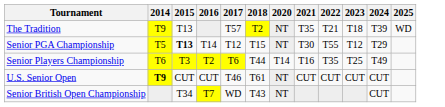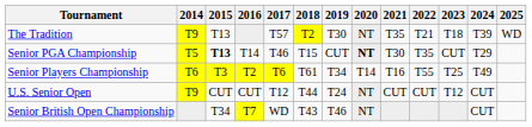 <table class="wikitable" style="font-size:95%;text-align:center;">
 <tr>
 <th>Tournament</th>
 <th>2014</th>
 <th>2015</th>
 <th>2016</th>
 <th>2017</th>
 <th>2018</th>
+<th>2019</th>
 <th>2020</th>
 <th>2021</th>
 <th>2022</th>
 <th>2023</th>
 <th>2024</th>
 <th>2025</th>
 </tr>
 <tr>
 <td align=left><a href='#'>The Tradition</a></td>
 <td style="background:yellow;">T9</td>
 <td>T13</td>
 <td style="background:#eeeeee;"></td>
 <td>T57</td>
 <td style="background:yellow;">T2</td>
+<td>T30</td>
 <td style="background:#eeeeee;">NT</td>
 <td>T35</td>
 <td>T21</td>
 <td>T18</td>
 <td>T39</td>
 <td>WD</td>
 </tr>
 <tr>
 <td align=left><a href='#'>Senior PGA Championship</a></td>
 <td style="background:yellow;">T5</td>
 <td><strong>T13</strong></td>
 <td>T14</td>
-<td>T12</td>
+<td>T46</td>
 <td>T15</td>
-<td style="background:#eeeeee;">NT</td>
+<td>CUT</td>
+<td style="background:#eeeeee;"><strong>NT</strong></td>
 <td>T30</td>
-<td>T55</td>
-<td>T12</td>
+<td>T35</td>
+<td>CUT</td>
 <td>T29</td>
 <td></td>
 </tr>
 <tr>
 <td align=left><a href='#'>Senior Players Championship</a></td>
 <td style="background:yellow;">T6</td>
 <td style="background:yellow;">T3</td>
 <td style="background:yellow;">T2</td>
 <td style="background:yellow;">T6</td>
-<td>T44</td>
+<td>T61</td>
+<td>T34</td>
 <td>T14</td>
 <td>T16</td>
-<td>T35</td>
+<td>T55</td>
 <td>T25</td>
 <td>T49</td>
 <td></td>
 </tr>
 <tr>
 <td align=left><a href='#'>U.S. Senior Open</a></td>
-<td style="background:yellow;"><strong>T9</strong></td>
+<td style="background:yellow;">T9</td>
 <td>CUT</td>
 <td>CUT</td>
-<td>T46</td>
-<td>T61</td>
+<td>T12</td>
+<td>T44</td>
+<td>T24</td>
 <td style="background:#eeeeee;">NT</td>
 <td>CUT</td>
 <td>CUT</td>
-<td>CUT</td>
+<td>T12</td>
 <td>CUT</td>
 <td></td>
 </tr>
 <tr>
 <td align=left><a href='#'>Senior British Open Championship</a></td>
 <td style="background:#eeeeee;"></td>
 <td>T34</td>
 <td style="background:yellow;">T7</td>
 <td>WD</td>
 <td>T43</td>
+<td>T46</td>
 <td style="background:#eeeeee;">NT</td>
 <td style="background:#eeeeee;"></td>
 <td style="background:#eeeeee;"></td>
 <td style="background:#eeeeee;"></td>
 <td>CUT</td>
 <td></td>
 </tr>
 </table>
